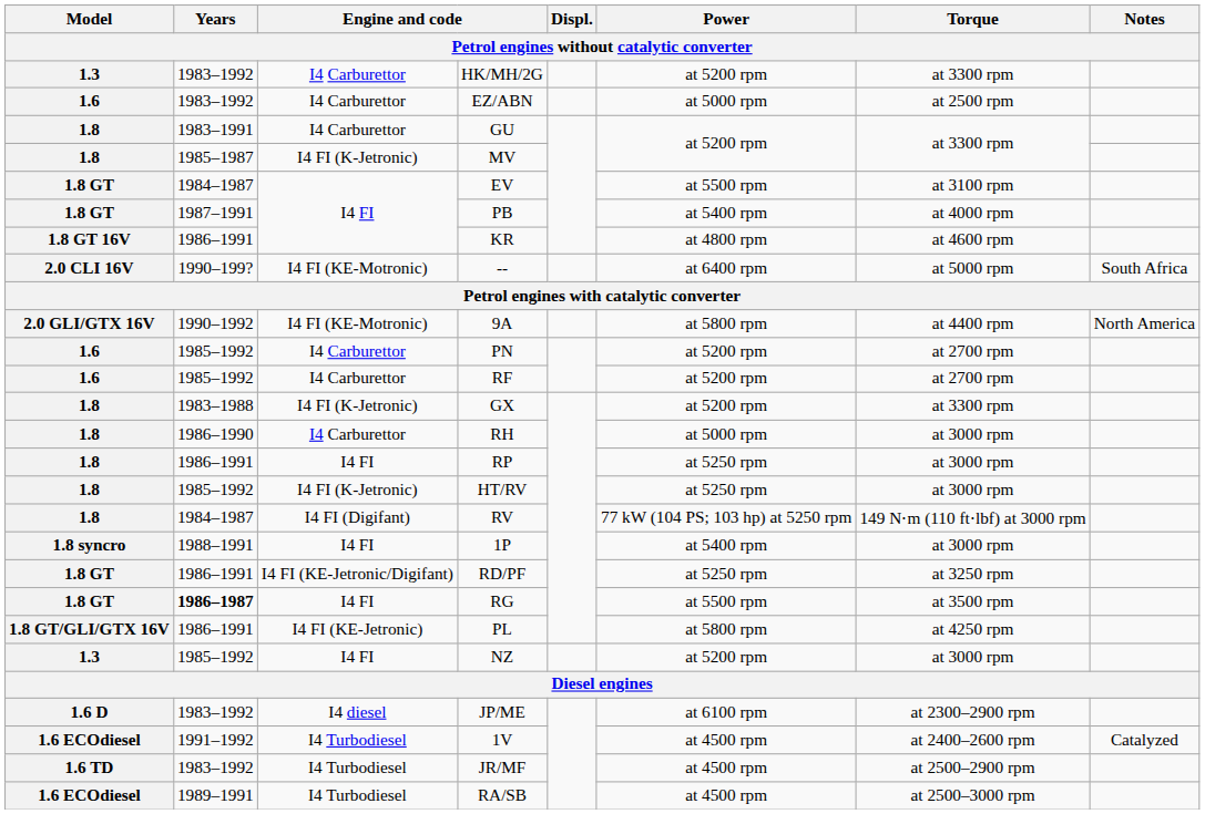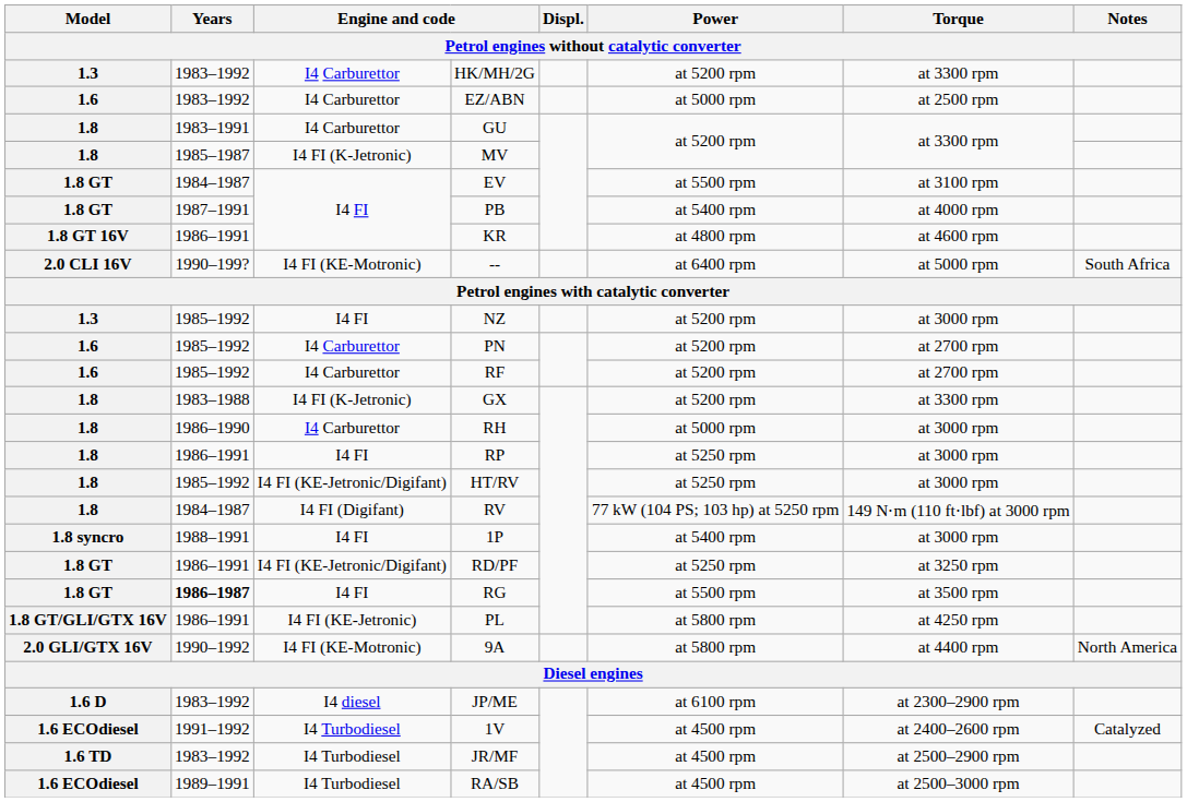 <table class="wikitable" style="text-align:center; font-size:91%;">
 <tr>
 <th>Model</th>
 <th>Years</th>
 <th colspan="2">Engine and code</th>
 <th>Displ.</th>
 <th>Power</th>
 <th>Torque</th>
 <th>Notes</th>
 </tr>
 <tr>
 <th colspan="8"><a href='#'>Petrol engines</a> without <a href='#'>catalytic converter</a></th>
 </tr>
 <tr>
 <th>1.3</th>
 <td>1983–1992</td>
 <td><a href='#'>I4</a> <a href='#'>Carburettor</a></td>
 <td>HK/MH/2G</td>
 <td></td>
 <td> at 5200 rpm</td>
 <td> at 3300 rpm</td>
 <td></td>
 </tr>
 <tr>
 <th>1.6</th>
 <td>1983–1992</td>
 <td>I4 Carburettor</td>
 <td>EZ/ABN</td>
 <td></td>
 <td> at 5000 rpm</td>
 <td> at 2500 rpm</td>
 <td></td>
 </tr>
 <tr>
 <th>1.8</th>
 <td>1983–1991</td>
 <td>I4 Carburettor</td>
 <td>GU</td>
 <td rowspan="5"></td>
 <td rowspan="2"> at 5200 rpm</td>
 <td rowspan="2"> at 3300 rpm</td>
 <td></td>
 </tr>
 <tr>
 <th>1.8</th>
 <td>1985–1987</td>
 <td>I4 FI (K-Jetronic)</td>
 <td>MV</td>
 </tr>
 <tr>
 <th>1.8 GT</th>
 <td>1984–1987</td>
 <td rowspan="3">I4 <a href='#'>FI</a></td>
 <td>EV</td>
 <td> at 5500 rpm</td>
 <td> at 3100 rpm</td>
 <td></td>
 </tr>
 <tr>
 <th>1.8 GT</th>
 <td>1987–1991</td>
 <td>PB</td>
 <td> at 5400 rpm</td>
 <td> at 4000 rpm</td>
 <td></td>
 </tr>
 <tr>
 <th>1.8 GT 16V</th>
 <td>1986–1991</td>
 <td>KR</td>
 <td> at 4800 rpm</td>
 <td> at 4600 rpm</td>
 <td></td>
 </tr>
 <tr>
 <th>2.0 CLI 16V</th>
 <td>1990–199?</td>
 <td>I4 FI (KE-Motronic)</td>
 <td>--</td>
 <td></td>
 <td> at 6400 rpm</td>
 <td> at 5000 rpm</td>
 <td>South Africa</td>
 </tr>
 <tr>
 <th colspan="8">Petrol engines with catalytic converter</th>
 </tr>
 <tr>
-<th>2.0 GLI/GTX 16V</th>
-<td>1990–1992</td>
-<td>I4 FI (KE-Motronic)</td>
-<td>9A</td>
+<th>1.3</th>
+<td>1985–1992</td>
+<td>I4 FI</td>
+<td>NZ</td>
 <td></td>
-<td> at 5800 rpm</td>
-<td> at 4400 rpm</td>
-<td>North America</td>
+<td> at 5200 rpm</td>
+<td> at 3000 rpm</td>
+<td></td>
 </tr>
 <tr>
 <th>1.6</th>
 <td>1985–1992</td>
 <td>I4 <a href='#'>Carburettor</a></td>
 <td>PN</td>
 <td rowspan="2"></td>
 <td> at 5200 rpm</td>
 <td> at 2700 rpm</td>
 <td></td>
 </tr>
 <tr>
 <th>1.6</th>
 <td>1985–1992</td>
 <td>I4 Carburettor</td>
 <td>RF</td>
 <td> at 5200 rpm</td>
 <td> at 2700 rpm</td>
 <td></td>
 </tr>
 <tr>
 <th>1.8</th>
 <td>1983–1988</td>
 <td>I4 FI (K-Jetronic)</td>
 <td>GX</td>
 <td rowspan="9"></td>
 <td> at 5200 rpm</td>
 <td> at 3300 rpm</td>
 <td></td>
 </tr>
 <tr>
 <th>1.8</th>
 <td>1986–1990</td>
 <td><a href='#'>I4</a> Carburettor</td>
 <td>RH</td>
 <td> at 5000 rpm</td>
 <td> at 3000 rpm</td>
 <td></td>
 </tr>
 <tr>
 <th>1.8</th>
 <td>1986–1991</td>
 <td>I4 FI</td>
 <td>RP</td>
 <td> at 5250 rpm</td>
 <td> at 3000 rpm</td>
 <td></td>
 </tr>
 <tr>
 <th>1.8</th>
 <td>1985–1992</td>
-<td>I4 FI (K-Jetronic)</td>
+<td>I4 FI (KE-Jetronic/Digifant)</td>
 <td>HT/RV</td>
 <td> at 5250 rpm</td>
 <td> at 3000 rpm</td>
 <td></td>
 </tr>
 <tr>
 <th>1.8</th>
 <td>1984–1987</td>
 <td>I4 FI (Digifant)</td>
 <td>RV</td>
 <td>77 kW (104 PS; 103 hp) at 5250 rpm</td>
 <td>149 N⋅m (110 ft⋅lbf) at 3000 rpm</td>
 <td></td>
 </tr>
 <tr>
 <th>1.8 syncro</th>
 <td>1988–1991</td>
 <td>I4 FI</td>
 <td>1P</td>
 <td> at 5400 rpm</td>
 <td> at 3000 rpm</td>
 <td></td>
 </tr>
 <tr>
 <th>1.8 GT</th>
 <td>1986–1991</td>
 <td>I4 FI (KE-Jetronic/Digifant)</td>
 <td>RD/PF</td>
 <td> at 5250 rpm</td>
 <td> at 3250 rpm</td>
 <td></td>
 </tr>
 <tr>
 <th>1.8 GT</th>
 <td><strong>1986–1987</strong></td>
 <td>I4 FI</td>
 <td>RG</td>
 <td> at 5500 rpm</td>
 <td> at 3500 rpm</td>
 <td></td>
 </tr>
 <tr>
 <th>1.8 GT/GLI/GTX 16V</th>
 <td>1986–1991</td>
 <td>I4 FI (KE-Jetronic)</td>
 <td>PL</td>
 <td> at 5800 rpm</td>
 <td> at 4250 rpm</td>
 <td></td>
 </tr>
 <tr>
-<th>1.3</th>
-<td>1985–1992</td>
-<td>I4 FI</td>
-<td>NZ</td>
+<th>2.0 GLI/GTX 16V</th>
+<td>1990–1992</td>
+<td>I4 FI (KE-Motronic)</td>
+<td>9A</td>
 <td></td>
-<td> at 5200 rpm</td>
-<td> at 3000 rpm</td>
-<td></td>
+<td> at 5800 rpm</td>
+<td> at 4400 rpm</td>
+<td>North America</td>
 </tr>
 <tr>
 <th colspan="8"><a href='#'>Diesel engines</a></th>
 </tr>
 <tr>
 <th>1.6 D</th>
 <td>1983–1992</td>
 <td>I4 <a href='#'>diesel</a></td>
 <td>JP/ME</td>
 <td rowspan = "4"></td>
 <td> at 6100 rpm</td>
 <td> at 2300–2900 rpm</td>
 <td></td>
 </tr>
 <tr>
 <th>1.6 ECOdiesel</th>
 <td>1991–1992</td>
 <td>I4 <a href='#'>Turbodiesel</a></td>
 <td>1V</td>
 <td> at 4500 rpm</td>
 <td> at 2400–2600 rpm</td>
 <td>Catalyzed</td>
 </tr>
 <tr>
 <th>1.6 TD</th>
 <td>1983–1992</td>
 <td>I4 Turbodiesel</td>
 <td>JR/MF</td>
 <td> at 4500 rpm</td>
 <td> at 2500–2900 rpm</td>
 <td></td>
 </tr>
 <tr>
 <th>1.6 ECOdiesel</th>
 <td>1989–1991</td>
 <td>I4 Turbodiesel</td>
 <td>RA/SB</td>
 <td> at 4500 rpm</td>
 <td> at 2500–3000 rpm</td>
 <td></td>
 </tr>
 </table>
